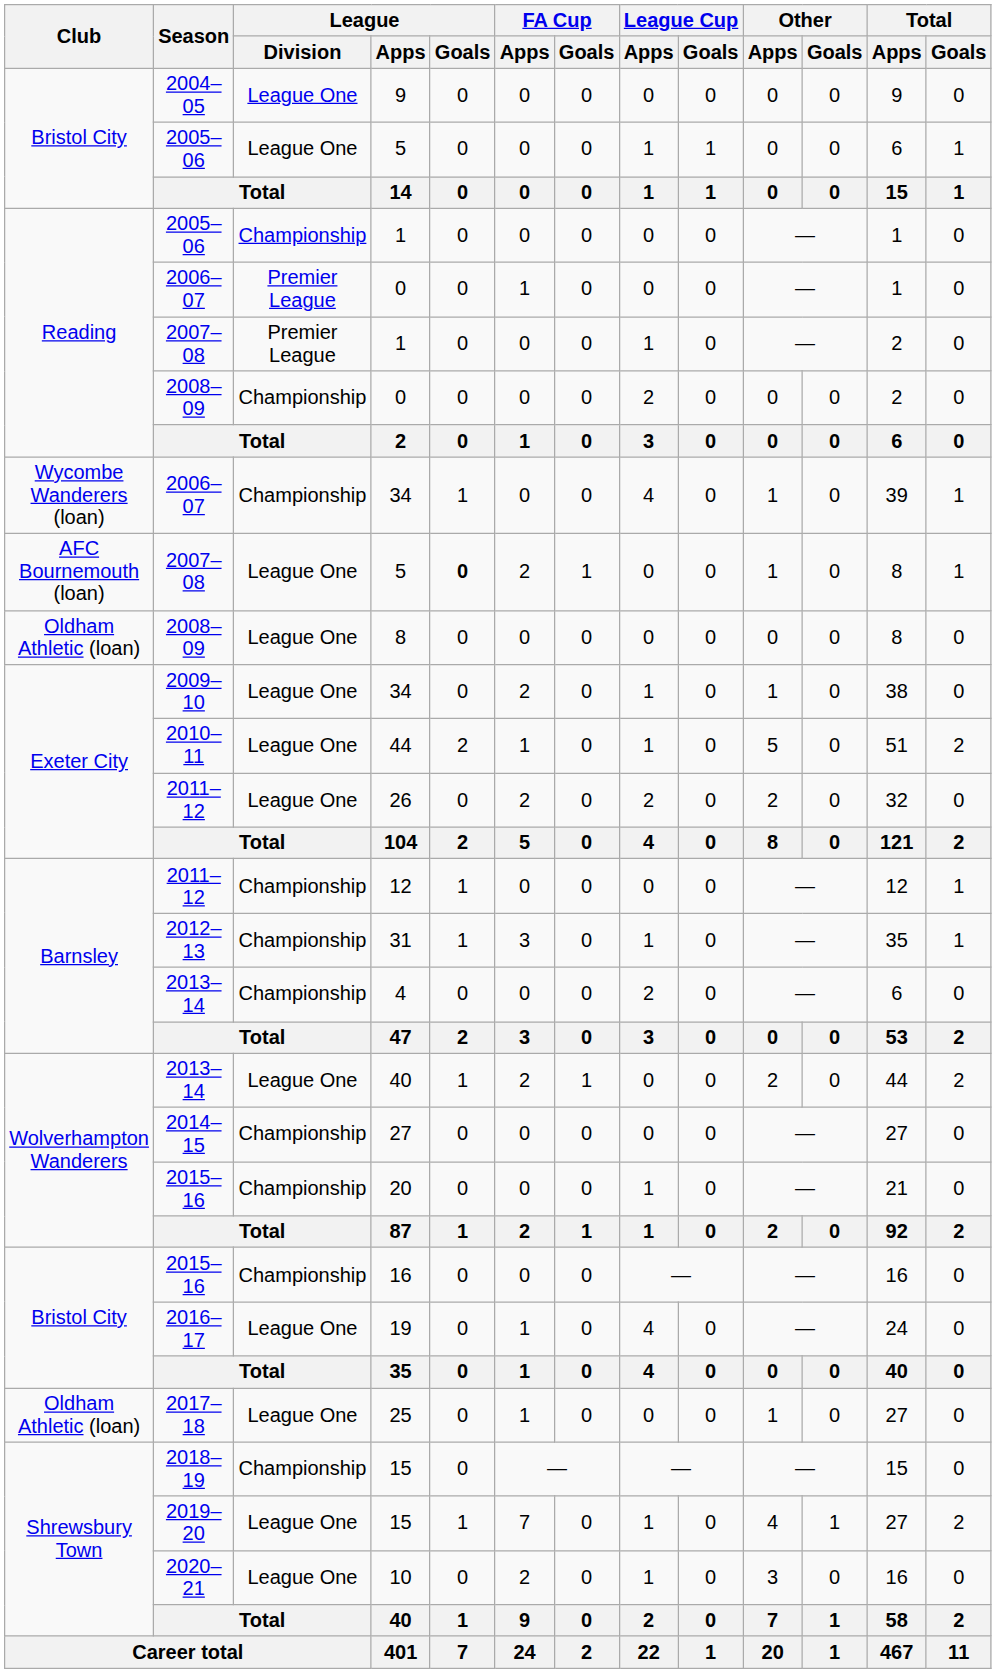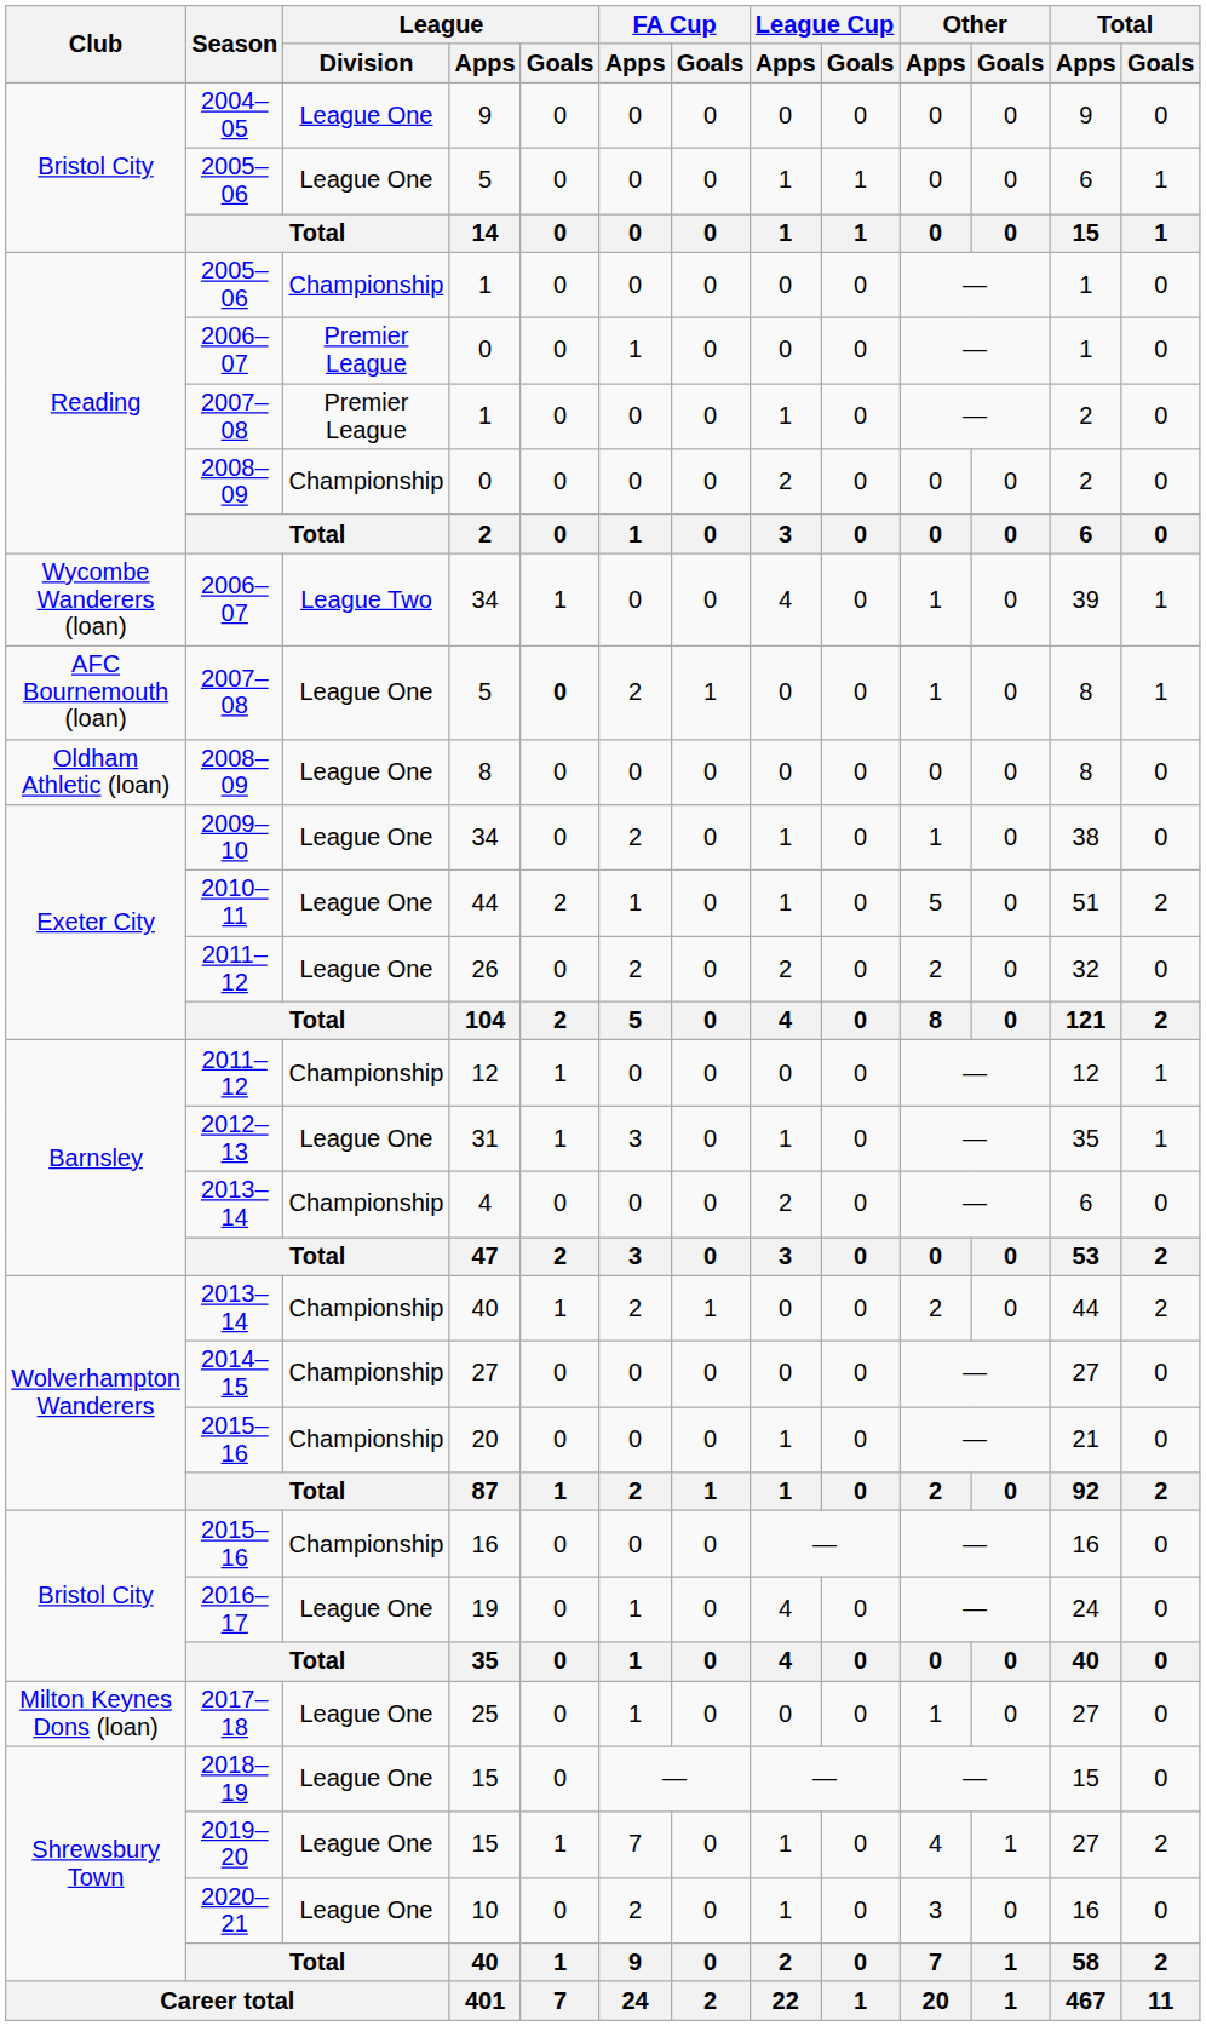 <table class="wikitable" style="text-align: center">
 <tr>
 <th rowspan=2>Club</th>
 <th rowspan=2>Season</th>
 <th colspan=3>League</th>
 <th colspan=2><a href='#'>FA Cup</a></th>
 <th colspan=2><a href='#'>League Cup</a></th>
 <th colspan=2>Other</th>
 <th colspan=3>Total</th>
 </tr>
 <tr>
 <th>Division</th>
 <th>Apps</th>
 <th>Goals</th>
 <th>Apps</th>
 <th>Goals</th>
 <th>Apps</th>
 <th>Goals</th>
 <th>Apps</th>
 <th>Goals</th>
 <th>Apps</th>
 <th>Goals</th>
 </tr>
 <tr>
 <td rowspan=3><a href='#'>Bristol City</a></td>
 <td><a href='#'>2004–05</a></td>
 <td><a href='#'>League One</a></td>
 <td>9</td>
 <td>0</td>
 <td>0</td>
 <td>0</td>
 <td>0</td>
 <td>0</td>
 <td>0</td>
 <td>0</td>
 <td>9</td>
 <td>0</td>
 </tr>
 <tr>
 <td><a href='#'>2005–06</a></td>
 <td>League One</td>
 <td>5</td>
 <td>0</td>
 <td>0</td>
 <td>0</td>
 <td>1</td>
 <td>1</td>
 <td>0</td>
 <td>0</td>
 <td>6</td>
 <td>1</td>
 </tr>
 <tr>
 <th colspan=2>Total</th>
 <th>14</th>
 <th>0</th>
 <th>0</th>
 <th>0</th>
 <th>1</th>
 <th>1</th>
 <th>0</th>
 <th>0</th>
 <th>15</th>
 <th>1</th>
 </tr>
 <tr>
 <td rowspan=5><a href='#'>Reading</a></td>
 <td><a href='#'>2005–06</a></td>
 <td><a href='#'>Championship</a></td>
 <td>1</td>
 <td>0</td>
 <td>0</td>
 <td>0</td>
 <td>0</td>
 <td>0</td>
 <td colspan=2>—</td>
 <td>1</td>
 <td>0</td>
 </tr>
 <tr>
 <td><a href='#'>2006–07</a></td>
 <td><a href='#'>Premier League</a></td>
 <td>0</td>
 <td>0</td>
 <td>1</td>
 <td>0</td>
 <td>0</td>
 <td>0</td>
 <td colspan=2>—</td>
 <td>1</td>
 <td>0</td>
 </tr>
 <tr>
 <td><a href='#'>2007–08</a></td>
 <td>Premier League</td>
 <td>1</td>
 <td>0</td>
 <td>0</td>
 <td>0</td>
 <td>1</td>
 <td>0</td>
 <td colspan=2>—</td>
 <td>2</td>
 <td>0</td>
 </tr>
 <tr>
 <td><a href='#'>2008–09</a></td>
 <td>Championship</td>
 <td>0</td>
 <td>0</td>
 <td>0</td>
 <td>0</td>
 <td>2</td>
 <td>0</td>
 <td>0</td>
 <td>0</td>
 <td>2</td>
 <td>0</td>
 </tr>
 <tr>
 <th colspan=2>Total</th>
 <th>2</th>
 <th>0</th>
 <th>1</th>
 <th>0</th>
 <th>3</th>
 <th>0</th>
 <th>0</th>
 <th>0</th>
 <th>6</th>
 <th>0</th>
 </tr>
 <tr>
 <td><a href='#'>Wycombe Wanderers</a> (loan)</td>
 <td><a href='#'>2006–07</a></td>
-<td>Championship</td>
+<td><a href='#'>League Two</a></td>
 <td>34</td>
 <td>1</td>
 <td>0</td>
 <td>0</td>
 <td>4</td>
 <td>0</td>
 <td>1</td>
 <td>0</td>
 <td>39</td>
 <td>1</td>
 </tr>
 <tr>
 <td><a href='#'>AFC Bournemouth</a> (loan)</td>
 <td><a href='#'>2007–08</a></td>
 <td>League One</td>
 <td>5</td>
 <td><strong>0</strong></td>
 <td>2</td>
 <td>1</td>
 <td>0</td>
 <td>0</td>
 <td>1</td>
 <td>0</td>
 <td>8</td>
 <td>1</td>
 </tr>
 <tr>
 <td><a href='#'>Oldham Athletic</a> (loan)</td>
 <td><a href='#'>2008–09</a></td>
 <td>League One</td>
 <td>8</td>
 <td>0</td>
 <td>0</td>
 <td>0</td>
 <td>0</td>
 <td>0</td>
 <td>0</td>
 <td>0</td>
 <td>8</td>
 <td>0</td>
 </tr>
 <tr>
 <td rowspan=4><a href='#'>Exeter City</a></td>
 <td><a href='#'>2009–10</a></td>
 <td>League One</td>
 <td>34</td>
 <td>0</td>
 <td>2</td>
 <td>0</td>
 <td>1</td>
 <td>0</td>
 <td>1</td>
 <td>0</td>
 <td>38</td>
 <td>0</td>
 </tr>
 <tr>
 <td><a href='#'>2010–11</a></td>
 <td>League One</td>
 <td>44</td>
 <td>2</td>
 <td>1</td>
 <td>0</td>
 <td>1</td>
 <td>0</td>
 <td>5</td>
 <td>0</td>
 <td>51</td>
 <td>2</td>
 </tr>
 <tr>
 <td><a href='#'>2011–12</a></td>
 <td>League One</td>
 <td>26</td>
 <td>0</td>
 <td>2</td>
 <td>0</td>
 <td>2</td>
 <td>0</td>
 <td>2</td>
 <td>0</td>
 <td>32</td>
 <td>0</td>
 </tr>
 <tr>
 <th colspan=2>Total</th>
 <th>104</th>
 <th>2</th>
 <th>5</th>
 <th>0</th>
 <th>4</th>
 <th>0</th>
 <th>8</th>
 <th>0</th>
 <th>121</th>
 <th>2</th>
 </tr>
 <tr>
 <td rowspan=4><a href='#'>Barnsley</a></td>
 <td><a href='#'>2011–12</a></td>
 <td>Championship</td>
 <td>12</td>
 <td>1</td>
 <td>0</td>
 <td>0</td>
 <td>0</td>
 <td>0</td>
 <td colspan=2>—</td>
 <td>12</td>
 <td>1</td>
 </tr>
 <tr>
 <td><a href='#'>2012–13</a></td>
-<td>Championship</td>
+<td>League One</td>
 <td>31</td>
 <td>1</td>
 <td>3</td>
 <td>0</td>
 <td>1</td>
 <td>0</td>
 <td colspan=2>—</td>
 <td>35</td>
 <td>1</td>
 </tr>
 <tr>
 <td><a href='#'>2013–14</a></td>
 <td>Championship</td>
 <td>4</td>
 <td>0</td>
 <td>0</td>
 <td>0</td>
 <td>2</td>
 <td>0</td>
 <td colspan=2>—</td>
 <td>6</td>
 <td>0</td>
 </tr>
 <tr>
 <th colspan=2>Total</th>
 <th>47</th>
 <th>2</th>
 <th>3</th>
 <th>0</th>
 <th>3</th>
 <th>0</th>
 <th>0</th>
 <th>0</th>
 <th>53</th>
 <th>2</th>
 </tr>
 <tr>
 <td rowspan=4><a href='#'>Wolverhampton Wanderers</a></td>
 <td><a href='#'>2013–14</a></td>
-<td>League One</td>
+<td>Championship</td>
 <td>40</td>
 <td>1</td>
 <td>2</td>
 <td>1</td>
 <td>0</td>
 <td>0</td>
 <td>2</td>
 <td>0</td>
 <td>44</td>
 <td>2</td>
 </tr>
 <tr>
 <td><a href='#'>2014–15</a></td>
 <td>Championship</td>
 <td>27</td>
 <td>0</td>
 <td>0</td>
 <td>0</td>
 <td>0</td>
 <td>0</td>
 <td colspan="2">—</td>
 <td>27</td>
 <td>0</td>
 </tr>
 <tr>
 <td><a href='#'>2015–16</a></td>
 <td>Championship</td>
 <td>20</td>
 <td>0</td>
 <td>0</td>
 <td>0</td>
 <td>1</td>
 <td>0</td>
 <td colspan="2">—</td>
 <td>21</td>
 <td>0</td>
 </tr>
 <tr>
 <th colspan="2">Total</th>
 <th>87</th>
 <th>1</th>
 <th>2</th>
 <th>1</th>
 <th>1</th>
 <th>0</th>
 <th>2</th>
 <th>0</th>
 <th>92</th>
 <th>2</th>
 </tr>
 <tr>
 <td rowspan="3"><a href='#'>Bristol City</a></td>
 <td><a href='#'>2015–16</a></td>
 <td>Championship</td>
 <td>16</td>
 <td>0</td>
 <td>0</td>
 <td>0</td>
 <td colspan="2">—</td>
 <td colspan="2">—</td>
 <td>16</td>
 <td>0</td>
 </tr>
 <tr>
 <td><a href='#'>2016–17</a></td>
 <td>League One</td>
 <td>19</td>
 <td>0</td>
 <td>1</td>
 <td>0</td>
 <td>4</td>
 <td>0</td>
 <td colspan="2">—</td>
 <td>24</td>
 <td>0</td>
 </tr>
 <tr>
 <th colspan="2">Total</th>
 <th>35</th>
 <th>0</th>
 <th>1</th>
 <th>0</th>
 <th>4</th>
 <th>0</th>
 <th>0</th>
 <th>0</th>
 <th>40</th>
 <th>0</th>
 </tr>
 <tr>
-<td><a href='#'>Oldham Athletic</a> (loan)</td>
+<td><a href='#'>Milton Keynes Dons</a> (loan)</td>
 <td><a href='#'>2017–18</a></td>
 <td>League One</td>
 <td>25</td>
 <td>0</td>
 <td>1</td>
 <td>0</td>
 <td>0</td>
 <td>0</td>
 <td>1</td>
 <td>0</td>
 <td>27</td>
 <td>0</td>
 </tr>
 <tr>
 <td rowspan="4"><a href='#'>Shrewsbury Town</a></td>
 <td><a href='#'>2018–19</a></td>
-<td>Championship</td>
+<td>League One</td>
 <td>15</td>
 <td>0</td>
 <td colspan="2">—</td>
 <td colspan="2">—</td>
 <td colspan="2">—</td>
 <td>15</td>
 <td>0</td>
 </tr>
 <tr>
 <td><a href='#'>2019–20</a></td>
 <td>League One</td>
 <td>15</td>
 <td>1</td>
 <td>7</td>
 <td>0</td>
 <td>1</td>
 <td>0</td>
 <td>4</td>
 <td>1</td>
 <td>27</td>
 <td>2</td>
 </tr>
 <tr>
 <td><a href='#'>2020–21</a></td>
 <td>League One</td>
 <td>10</td>
 <td>0</td>
 <td>2</td>
 <td>0</td>
 <td>1</td>
 <td>0</td>
 <td>3</td>
 <td>0</td>
 <td>16</td>
 <td>0</td>
 </tr>
 <tr>
 <th colspan="2">Total</th>
 <th>40</th>
 <th>1</th>
 <th>9</th>
 <th>0</th>
 <th>2</th>
 <th>0</th>
 <th>7</th>
 <th>1</th>
 <th>58</th>
 <th>2</th>
 </tr>
 <tr>
 <th colspan="3">Career total</th>
 <th>401</th>
 <th>7</th>
 <th>24</th>
 <th>2</th>
 <th>22</th>
 <th>1</th>
 <th>20</th>
 <th>1</th>
 <th>467</th>
 <th>11</th>
 </tr>
 </table>
